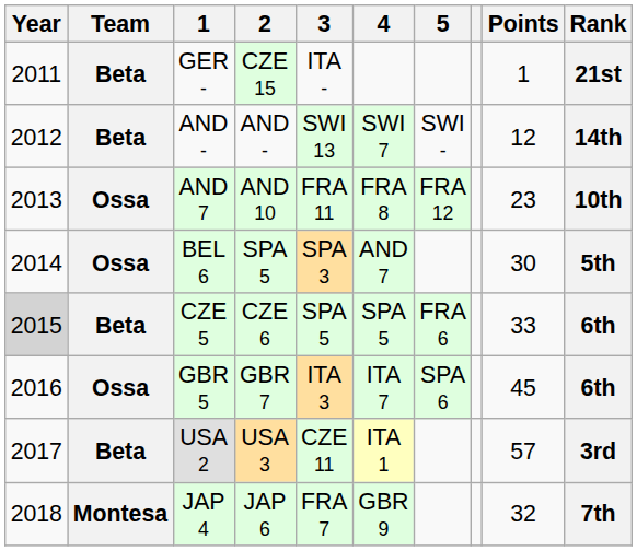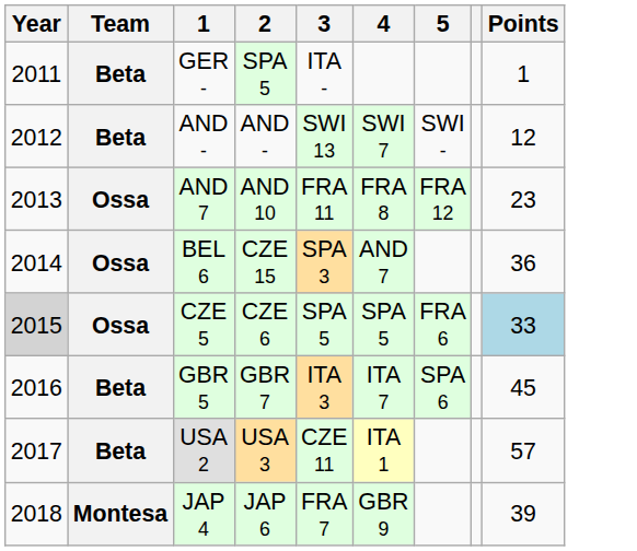 <table class="wikitable" style="text-align:center; font-size:95%">
 <tr>
 <th>Year</th>
 <th>Team</th>
 <th>1</th>
 <th>2</th>
 <th>3</th>
 <th>4</th>
 <th>5</th>
 <th></th>
 <th>Points</th>
-<th>Rank</th>
 </tr>
 <tr>
 <td>2011</td>
 <th>Beta</th>
 <td>GER<br><small>-</small></td>
-<td style="background:#DFFFDF;">CZE<br><small>15</small></td>
+<td style="background:#DFFFDF;">SPA<br><small>5</small></td>
 <td>ITA<br><small>-</small></td>
 <td></td>
 <td></td>
 <td></td>
 <td>1</td>
-<th>21st</th>
 </tr>
 <tr>
 <td>2012</td>
 <th>Beta</th>
 <td>AND<br><small>-</small></td>
 <td>AND<br><small>-</small></td>
 <td style="background:#DFFFDF;">SWI<br><small>13</small></td>
 <td style="background:#DFFFDF;">SWI<br><small>7</small></td>
 <td>SWI<br><small>-</small></td>
 <td></td>
 <td>12</td>
-<th>14th</th>
 </tr>
 <tr>
 <td>2013</td>
 <th>Ossa</th>
 <td style="background:#DFFFDF;">AND<br><small>7</small></td>
 <td style="background:#DFFFDF;">AND<br><small>10</small></td>
 <td style="background:#DFFFDF;">FRA<br><small>11</small></td>
 <td style="background:#DFFFDF;">FRA<br><small>8</small></td>
 <td style="background:#DFFFDF;">FRA<br><small>12</small></td>
 <td></td>
 <td>23</td>
-<th>10th</th>
 </tr>
 <tr>
 <td>2014</td>
 <th>Ossa</th>
 <td style="background:#DFFFDF;">BEL<br><small>6</small></td>
-<td style="background:#DFFFDF;">SPA<br><small>5</small></td>
+<td style="background:#DFFFDF;">CZE<br><small>15</small></td>
 <td style="background:#FFDF9F;">SPA<br><small>3</small></td>
 <td style="background:#DFFFDF;">AND<br><small>7</small></td>
 <td></td>
 <td></td>
-<td>30</td>
-<th>5th</th>
+<td>36</td>
 </tr>
 <tr>
 <td style="background: lightgrey;">2015</td>
-<th>Beta</th>
+<th>Ossa</th>
 <td style="background:#DFFFDF;">CZE<br><small>5</small></td>
 <td style="background:#DFFFDF;">CZE<br><small>6</small></td>
 <td style="background:#DFFFDF;">SPA<br><small>5</small></td>
 <td style="background:#DFFFDF;">SPA<br><small>5</small></td>
 <td style="background:#DFFFDF;">FRA<br><small>6</small></td>
 <td></td>
-<td>33</td>
-<th>6th</th>
+<td style="background: lightblue;">33</td>
 </tr>
 <tr>
 <td>2016</td>
-<th>Ossa</th>
+<th>Beta</th>
 <td style="background:#DFFFDF;">GBR<br><small>5</small></td>
 <td style="background:#DFFFDF;">GBR<br><small>7</small></td>
 <td style="background:#FFDF9F;">ITA<br><small>3</small></td>
 <td style="background:#DFFFDF;">ITA<br><small>7</small></td>
 <td style="background:#DFFFDF;">SPA<br><small>6</small></td>
 <td></td>
 <td>45</td>
-<th>6th</th>
 </tr>
 <tr>
 <td>2017</td>
 <th>Beta</th>
 <td style="background:#DFDFDF;">USA<br><small>2</small></td>
 <td style="background:#FFDF9F;">USA<br><small>3</small></td>
 <td style="background:#DFFFDF;">CZE<br><small>11</small></td>
 <td style="background:#FFFFBF;">ITA<br><small>1</small></td>
 <td></td>
 <td></td>
 <td>57</td>
-<th>3rd</th>
 </tr>
 <tr>
 <td>2018</td>
 <th>Montesa</th>
 <td style="background:#DFFFDF;">JAP<br><small>4</small></td>
 <td style="background:#DFFFDF;">JAP<br><small>6</small></td>
 <td style="background:#DFFFDF;">FRA<br><small>7</small></td>
 <td style="background:#DFFFDF;">GBR<br><small>9</small></td>
 <td></td>
 <td></td>
-<td>32</td>
-<th>7th</th>
+<td>39</td>
 </tr>
 </table>
